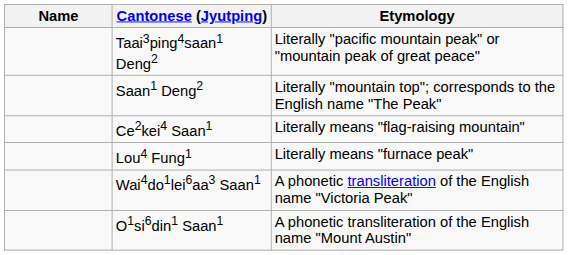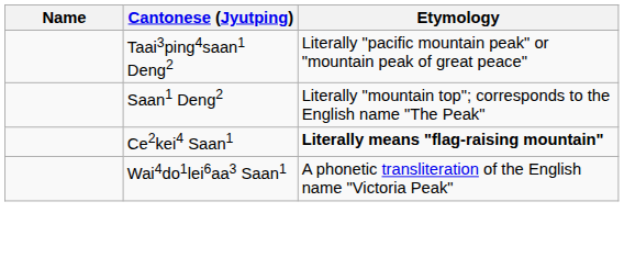 <table class=wikitable>
 <tr bgcolor=fcfcfc valign=top>
 <th width=110>Name</th>
 <th><a href='#'>Cantonese</a> (<a href='#'>Jyutping</a>)</th>
 <th>Etymology</th>
 </tr>
 <tr valign=top>
 <td></td>
 <td>Taai<sup>3</sup>ping<sup>4</sup>saan<sup>1</sup> Deng<sup>2</sup></td>
 <td>Literally "pacific mountain peak" or "mountain peak of great peace"</td>
 </tr>
 <tr valign=top>
 <td></td>
 <td>Saan<sup>1</sup> Deng<sup>2</sup></td>
 <td>Literally "mountain top"; corresponds to the English name "The Peak"</td>
 </tr>
 <tr valign=top>
 <td></td>
 <td>Ce<sup>2</sup>kei<sup>4</sup> Saan<sup>1</sup></td>
-<td>Literally means "flag-raising mountain"</td>
-</tr>
-<tr valign=top>
-<td></td>
-<td>Lou<sup>4</sup> Fung<sup>1</sup></td>
-<td>Literally means "furnace peak"</td>
+<td><strong>Literally means "flag-raising mountain"</strong></td>
 </tr>
 <tr valign=top>
 <td></td>
 <td nowrap="nowrap">Wai<sup>4</sup>do<sup>1</sup>lei<sup>6</sup>aa<sup>3</sup> Saan<sup>1</sup></td>
 <td>A phonetic <a href='#'>transliteration</a> of the English name "Victoria Peak"</td>
 </tr>
-<tr valign=top>
-<td></td>
-<td>O<sup>1</sup>si<sup>6</sup>din<sup>1</sup> Saan<sup>1</sup></td>
-<td>A phonetic transliteration of the English name "Mount Austin"</td>
-</tr>
 </table>
